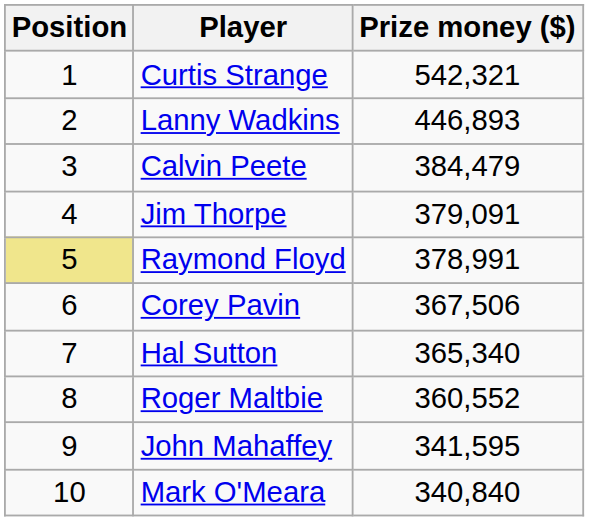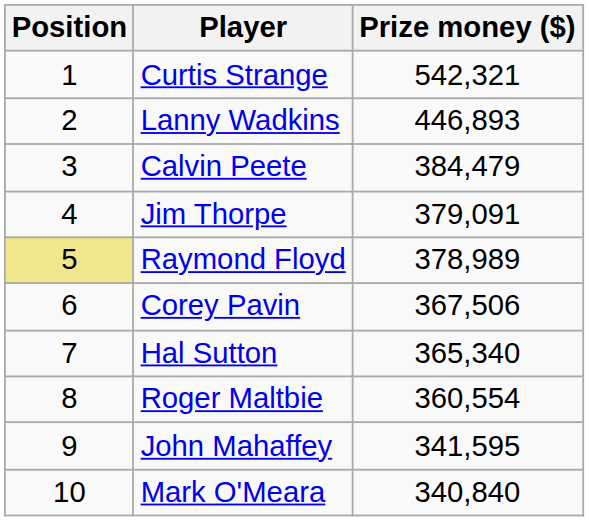 <table class="wikitable">
 <tr>
 <th>Position</th>
 <th>Player</th>
 <th>Prize money ($)</th>
 </tr>
 <tr>
 <td align=center>1</td>
 <td> <a href='#'>Curtis Strange</a></td>
 <td align=center>542,321</td>
 </tr>
 <tr>
 <td align=center>2</td>
 <td> <a href='#'>Lanny Wadkins</a></td>
 <td align=center>446,893</td>
 </tr>
 <tr>
 <td align=center>3</td>
 <td> <a href='#'>Calvin Peete</a></td>
 <td align=center>384,479</td>
 </tr>
 <tr>
 <td align=center>4</td>
 <td> <a href='#'>Jim Thorpe</a></td>
 <td align=center>379,091</td>
 </tr>
 <tr>
 <td align=center style="background: khaki;">5</td>
 <td> <a href='#'>Raymond Floyd</a></td>
-<td align=center>378,991</td>
+<td align=center>378,989</td>
 </tr>
 <tr>
 <td align=center>6</td>
 <td> <a href='#'>Corey Pavin</a></td>
 <td align=center>367,506</td>
 </tr>
 <tr>
 <td align=center>7</td>
 <td> <a href='#'>Hal Sutton</a></td>
 <td align=center>365,340</td>
 </tr>
 <tr>
 <td align=center>8</td>
 <td> <a href='#'>Roger Maltbie</a></td>
-<td align=center>360,552</td>
+<td align=center>360,554</td>
 </tr>
 <tr>
 <td align=center>9</td>
 <td> <a href='#'>John Mahaffey</a></td>
 <td align=center>341,595</td>
 </tr>
 <tr>
 <td align=center>10</td>
 <td> <a href='#'>Mark O'Meara</a></td>
 <td align=center>340,840</td>
 </tr>
 </table>
